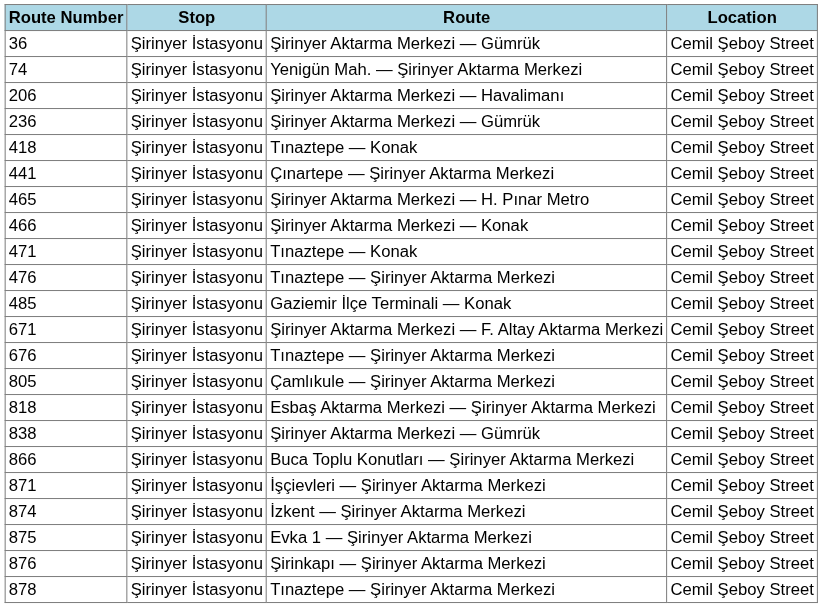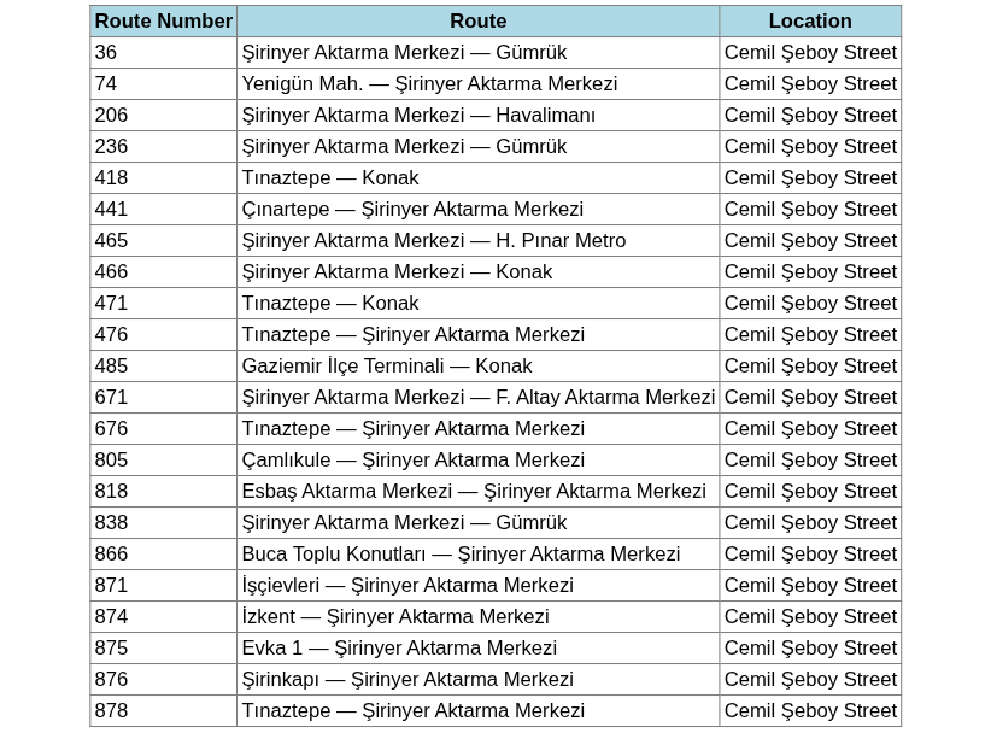 <table class="toccolours" border="1" cellpadding="3" style="margin:1em auto; border-collapse:collapse">
 <tr style="background:lightblue;">
 <th>Route Number</th>
-<th>Stop</th>
 <th>Route</th>
 <th>Location</th>
 </tr>
 <tr>
 <td>36</td>
-<td>Şirinyer İstasyonu</td>
 <td>Şirinyer Aktarma Merkezi — Gümrük</td>
 <td>Cemil Şeboy Street</td>
 </tr>
 <tr>
 <td>74</td>
-<td>Şirinyer İstasyonu</td>
 <td>Yenigün Mah. — Şirinyer Aktarma Merkezi</td>
 <td>Cemil Şeboy Street</td>
 </tr>
 <tr>
 <td>206 </td>
-<td>Şirinyer İstasyonu</td>
 <td>Şirinyer Aktarma Merkezi — Havalimanı</td>
 <td>Cemil Şeboy Street</td>
 </tr>
 <tr>
 <td>236</td>
-<td>Şirinyer İstasyonu</td>
 <td>Şirinyer Aktarma Merkezi — Gümrük</td>
 <td>Cemil Şeboy Street</td>
 </tr>
 <tr>
 <td>418</td>
-<td>Şirinyer İstasyonu</td>
 <td>Tınaztepe — Konak</td>
 <td>Cemil Şeboy Street</td>
 </tr>
 <tr>
 <td>441</td>
-<td>Şirinyer İstasyonu</td>
 <td>Çınartepe — Şirinyer Aktarma Merkezi</td>
 <td>Cemil Şeboy Street</td>
 </tr>
 <tr>
 <td>465</td>
-<td>Şirinyer İstasyonu</td>
 <td>Şirinyer Aktarma Merkezi — H. Pınar Metro</td>
 <td>Cemil Şeboy Street</td>
 </tr>
 <tr>
 <td>466</td>
-<td>Şirinyer İstasyonu</td>
 <td>Şirinyer Aktarma Merkezi — Konak</td>
 <td>Cemil Şeboy Street</td>
 </tr>
 <tr>
 <td>471</td>
-<td>Şirinyer İstasyonu</td>
 <td>Tınaztepe — Konak</td>
 <td>Cemil Şeboy Street</td>
 </tr>
 <tr>
 <td>476</td>
-<td>Şirinyer İstasyonu</td>
 <td>Tınaztepe — Şirinyer Aktarma Merkezi</td>
 <td>Cemil Şeboy Street</td>
 </tr>
 <tr>
 <td>485</td>
-<td>Şirinyer İstasyonu</td>
 <td>Gaziemir İlçe Terminali — Konak</td>
 <td>Cemil Şeboy Street</td>
 </tr>
 <tr>
 <td>671</td>
-<td>Şirinyer İstasyonu</td>
 <td>Şirinyer Aktarma Merkezi — F. Altay Aktarma Merkezi</td>
 <td>Cemil Şeboy Street</td>
 </tr>
 <tr>
 <td>676</td>
-<td>Şirinyer İstasyonu</td>
 <td>Tınaztepe — Şirinyer Aktarma Merkezi</td>
 <td>Cemil Şeboy Street</td>
 </tr>
 <tr>
 <td>805</td>
-<td>Şirinyer İstasyonu</td>
 <td>Çamlıkule — Şirinyer Aktarma Merkezi</td>
 <td>Cemil Şeboy Street</td>
 </tr>
 <tr>
 <td>818</td>
-<td>Şirinyer İstasyonu</td>
 <td>Esbaş Aktarma Merkezi — Şirinyer Aktarma Merkezi</td>
 <td>Cemil Şeboy Street</td>
 </tr>
 <tr>
 <td>838</td>
-<td>Şirinyer İstasyonu</td>
 <td>Şirinyer Aktarma Merkezi — Gümrük</td>
 <td>Cemil Şeboy Street</td>
 </tr>
 <tr>
 <td>866</td>
-<td>Şirinyer İstasyonu</td>
 <td>Buca Toplu Konutları — Şirinyer Aktarma Merkezi</td>
 <td>Cemil Şeboy Street</td>
 </tr>
 <tr>
 <td>871</td>
-<td>Şirinyer İstasyonu</td>
 <td>İşçievleri — Şirinyer Aktarma Merkezi</td>
 <td>Cemil Şeboy Street</td>
 </tr>
 <tr>
 <td>874</td>
-<td>Şirinyer İstasyonu</td>
 <td>İzkent — Şirinyer Aktarma Merkezi</td>
 <td>Cemil Şeboy Street</td>
 </tr>
 <tr>
 <td>875</td>
-<td>Şirinyer İstasyonu</td>
 <td>Evka 1 — Şirinyer Aktarma Merkezi</td>
 <td>Cemil Şeboy Street</td>
 </tr>
 <tr>
 <td>876</td>
-<td>Şirinyer İstasyonu</td>
 <td>Şirinkapı — Şirinyer Aktarma Merkezi</td>
 <td>Cemil Şeboy Street</td>
 </tr>
 <tr>
 <td>878</td>
-<td>Şirinyer İstasyonu</td>
 <td>Tınaztepe — Şirinyer Aktarma Merkezi</td>
 <td>Cemil Şeboy Street</td>
 </tr>
 </table>
